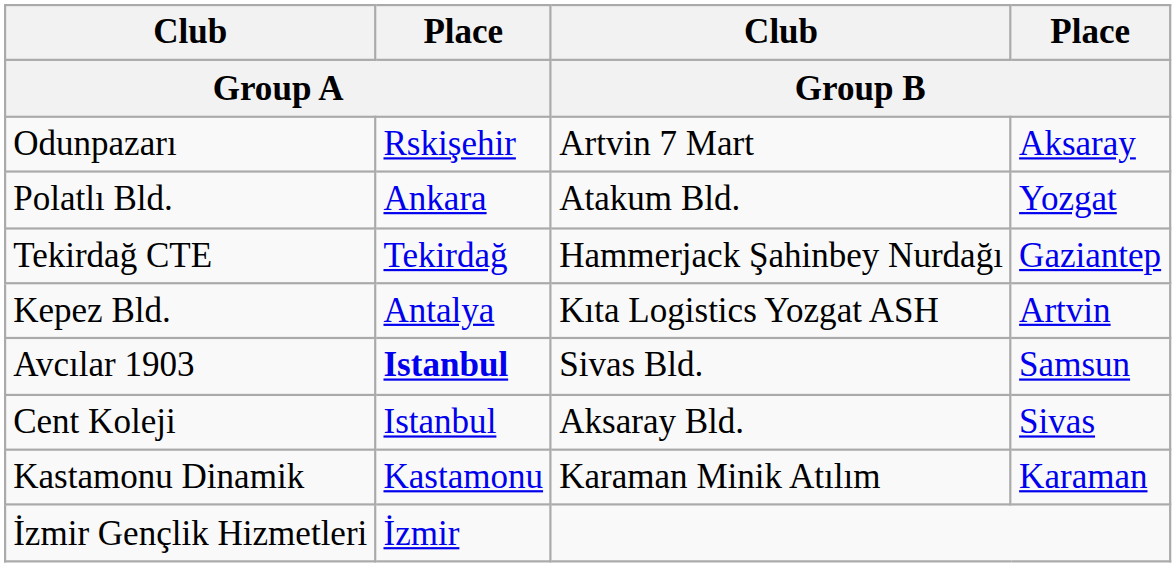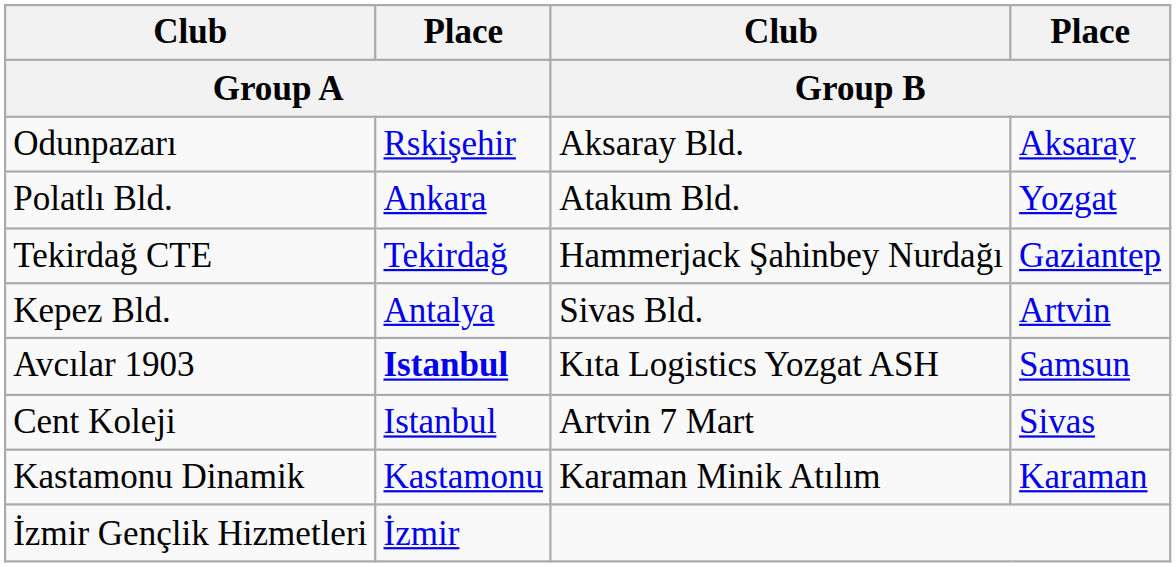 <table class=wikitable>
 <tr>
 <th>Club</th>
 <th>Place</th>
 <th>Club</th>
 <th>Place</th>
 </tr>
 <tr>
 <th colspan=2>Group A</th>
 <th colspan=2>Group B</th>
 </tr>
 <tr>
 <td>Odunpazarı</td>
 <td><a href='#'>Rskişehir</a></td>
-<td>Artvin 7 Mart</td>
+<td>Aksaray Bld.</td>
 <td><a href='#'>Aksaray</a></td>
 </tr>
 <tr>
 <td>Polatlı Bld.</td>
 <td><a href='#'>Ankara</a></td>
 <td>Atakum Bld.</td>
 <td><a href='#'>Yozgat</a></td>
 </tr>
 <tr>
 <td>Tekirdağ CTE</td>
 <td><a href='#'>Tekirdağ</a></td>
 <td>Hammerjack Şahinbey Nurdağı</td>
 <td><a href='#'>Gaziantep</a></td>
 </tr>
 <tr>
 <td>Kepez Bld.</td>
 <td><a href='#'>Antalya</a></td>
-<td>Kıta Logistics Yozgat ASH</td>
+<td>Sivas Bld.</td>
 <td><a href='#'>Artvin</a></td>
 </tr>
 <tr>
 <td>Avcılar 1903</td>
 <td><strong><a href='#'>Istanbul</a></strong></td>
-<td>Sivas Bld.</td>
+<td>Kıta Logistics Yozgat ASH</td>
 <td><a href='#'>Samsun</a></td>
 </tr>
 <tr>
 <td>Cent Koleji</td>
 <td><a href='#'>Istanbul</a></td>
-<td>Aksaray Bld.</td>
+<td>Artvin 7 Mart</td>
 <td><a href='#'>Sivas</a></td>
 </tr>
 <tr>
 <td>Kastamonu Dinamik</td>
 <td><a href='#'>Kastamonu</a></td>
 <td>Karaman Minik Atılım</td>
 <td><a href='#'>Karaman</a></td>
 </tr>
 <tr>
 <td>İzmir Gençlik Hizmetleri</td>
 <td><a href='#'>İzmir</a></td>
 </tr>
 </table>
